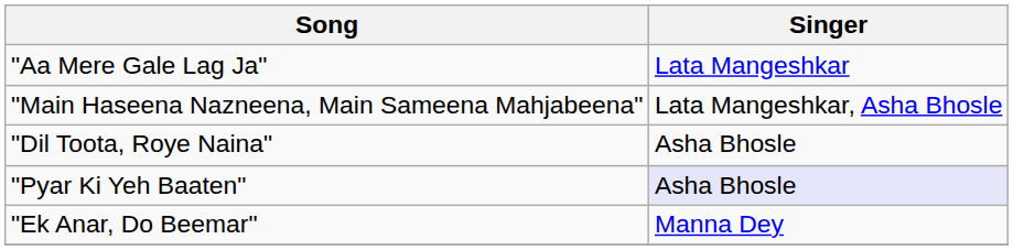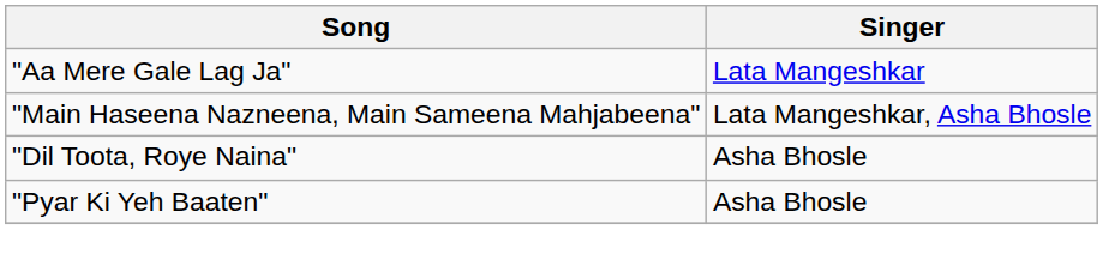 <table class="wikitable">
 <tr>
 <th>Song</th>
 <th>Singer</th>
 </tr>
 <tr>
 <td>"Aa Mere Gale Lag Ja"</td>
 <td><a href='#'>Lata Mangeshkar</a></td>
 </tr>
 <tr>
 <td>"Main Haseena Nazneena, Main Sameena Mahjabeena"</td>
 <td>Lata Mangeshkar, <a href='#'>Asha Bhosle</a></td>
 </tr>
 <tr>
 <td>"Dil Toota, Roye Naina"</td>
 <td>Asha Bhosle</td>
 </tr>
 <tr>
 <td>"Pyar Ki Yeh Baaten"</td>
-<td style="background: lavender;">Asha Bhosle</td>
-</tr>
-<tr>
-<td>"Ek Anar, Do Beemar"</td>
-<td><a href='#'>Manna Dey</a></td>
+<td>Asha Bhosle</td>
 </tr>
 <tr>
 </tr>
 </table>
